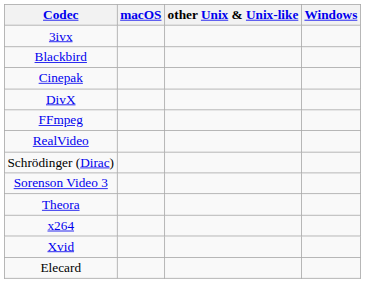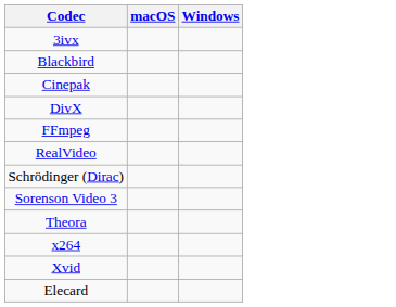 <table class="wikitable sortable sort-under" style="text-align: center">
 <tr>
 <th><a href='#'>Codec</a></th>
 <th><a href='#'>macOS</a></th>
-<th>other <a href='#'>Unix</a> & <a href='#'>Unix-like</a></th>
 <th><a href='#'>Windows</a></th>
 </tr>
 <tr>
 <td><a href='#'>3ivx</a></td>
-<td></td>
 <td></td>
 <td></td>
 </tr>
 <tr>
 <td><a href='#'>Blackbird</a></td>
 <td></td>
 <td></td>
-<td></td>
 </tr>
 <tr>
 <td><a href='#'>Cinepak</a></td>
-<td></td>
 <td></td>
 <td></td>
 </tr>
 <tr>
 <td><a href='#'>DivX</a></td>
 <td></td>
 <td></td>
-<td></td>
 </tr>
 <tr>
 <td><a href='#'>FFmpeg</a></td>
-<td></td>
 <td></td>
 <td></td>
 </tr>
 <tr>
 <td><a href='#'>RealVideo</a></td>
 <td></td>
 <td></td>
-<td></td>
 </tr>
 <tr>
 <td>Schrödinger (<a href='#'>Dirac</a>)</td>
-<td></td>
 <td></td>
 <td></td>
 </tr>
 <tr>
 <td><a href='#'>Sorenson Video 3</a></td>
 <td></td>
 <td></td>
-<td></td>
 </tr>
 <tr>
 <td><a href='#'>Theora</a></td>
-<td></td>
 <td></td>
 <td></td>
 </tr>
 <tr>
 <td><a href='#'>x264</a></td>
 <td></td>
 <td></td>
-<td></td>
 </tr>
 <tr>
 <td><a href='#'>Xvid</a></td>
-<td></td>
 <td></td>
 <td></td>
 </tr>
 <tr>
 <td>Elecard</td>
 <td></td>
 <td></td>
-<td></td>
 </tr>
 </table>
